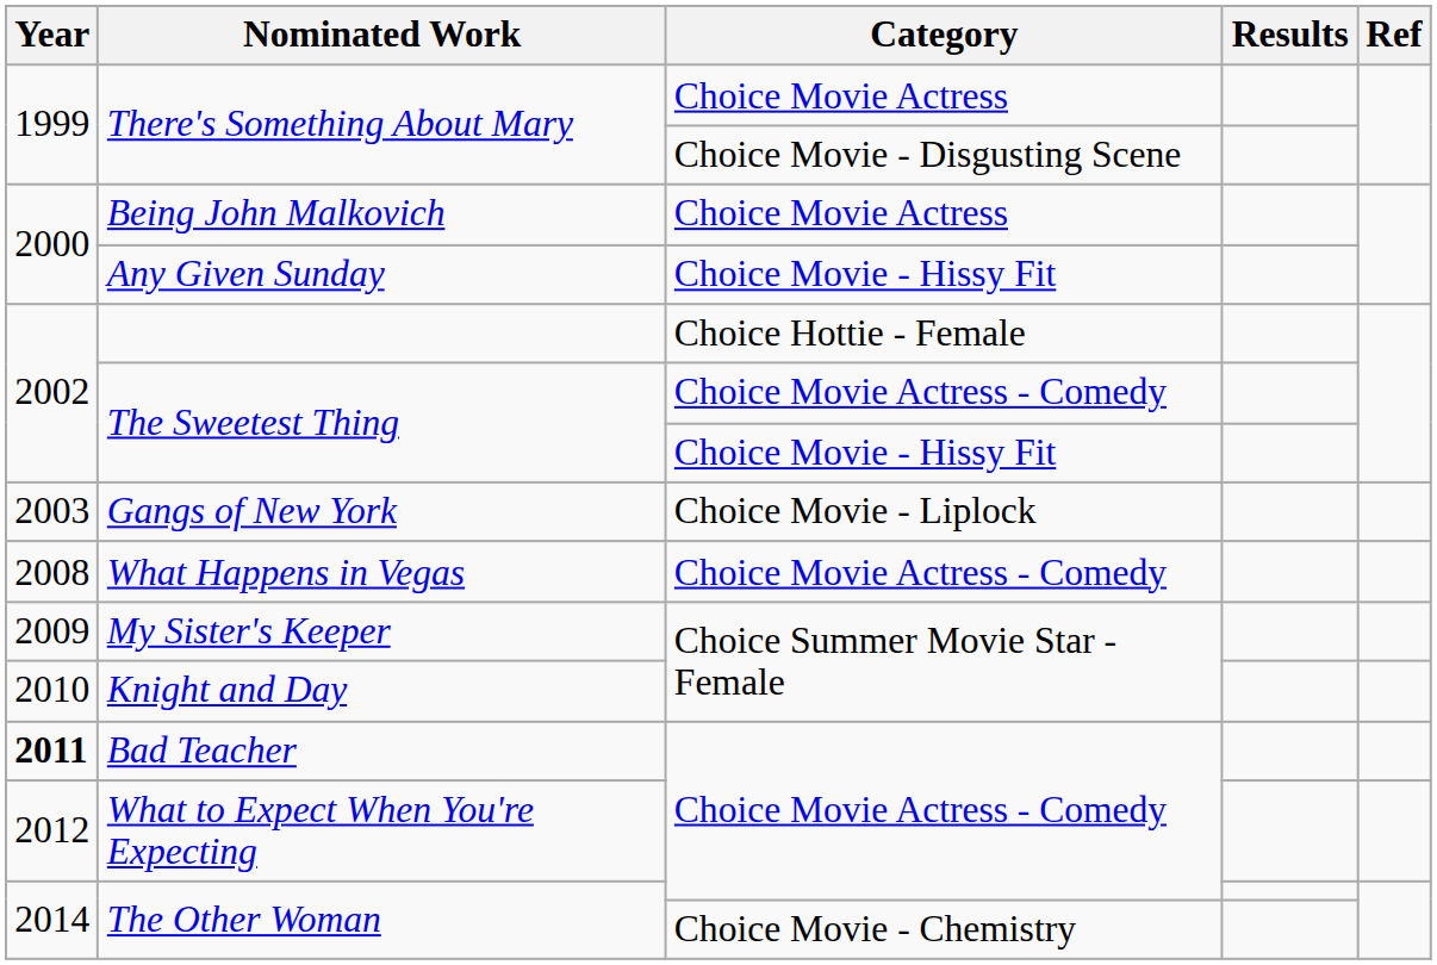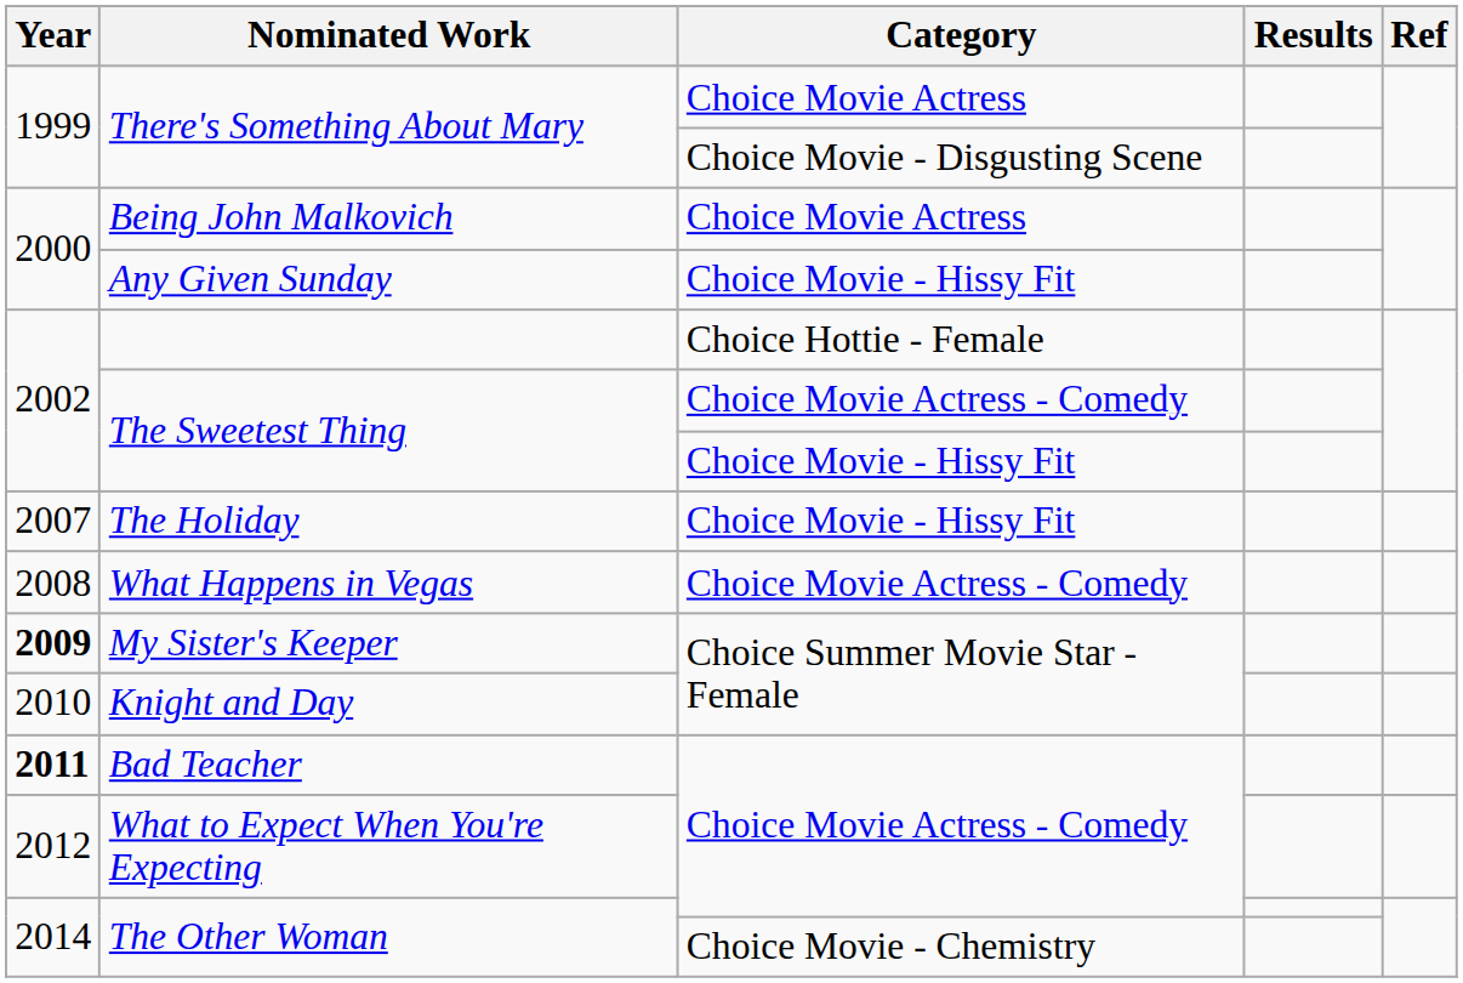 <table class="wikitable">
 <tr>
 <th scope="col" style="width:1em;">Year</th>
 <th scope="col" style="width:35em;">Nominated Work</th>
 <th scope="col" style="width:35em;">Category</th>
 <th scope="col" style="width:1em;">Results</th>
 <th scope="col" style="width:1em;">Ref</th>
 </tr>
 <tr>
 <td rowspan="2">1999</td>
 <td rowspan="2"><em><a href='#'>There's Something About Mary</a></em></td>
 <td><a href='#'>Choice Movie Actress</a></td>
 <td></td>
 <td rowspan="2"></td>
 </tr>
 <tr>
 <td>Choice Movie - Disgusting Scene</td>
 <td></td>
 </tr>
 <tr>
 <td rowspan="2">2000</td>
 <td><em><a href='#'>Being John Malkovich</a></em></td>
 <td><a href='#'>Choice Movie Actress</a></td>
 <td></td>
 <td rowspan="2"></td>
 </tr>
 <tr>
 <td><em><a href='#'>Any Given Sunday</a></em></td>
 <td><a href='#'>Choice Movie - Hissy Fit</a></td>
 <td></td>
 </tr>
 <tr>
 <td rowspan="3">2002</td>
 <td></td>
 <td>Choice Hottie - Female</td>
 <td></td>
 <td rowspan="3"></td>
 </tr>
 <tr>
 <td rowspan="2"><em><a href='#'>The Sweetest Thing</a></em></td>
 <td><a href='#'>Choice Movie Actress - Comedy</a></td>
 <td></td>
 </tr>
 <tr>
 <td><a href='#'>Choice Movie - Hissy Fit</a></td>
 <td></td>
 </tr>
 <tr>
-<td>2003</td>
-<td><em><a href='#'>Gangs of New York</a></em></td>
-<td>Choice Movie - Liplock</td>
+<td>2007</td>
+<td><em><a href='#'>The Holiday</a></em></td>
+<td><a href='#'>Choice Movie - Hissy Fit</a></td>
 <td></td>
 <td></td>
 </tr>
 <tr>
 <td>2008</td>
 <td><em><a href='#'>What Happens in Vegas</a></em></td>
 <td><a href='#'>Choice Movie Actress - Comedy</a></td>
 <td></td>
 <td></td>
 </tr>
 <tr>
-<td>2009</td>
+<td><strong>2009</strong></td>
 <td><em><a href='#'>My Sister's Keeper</a></em></td>
 <td rowspan="2">Choice Summer Movie Star - Female</td>
 <td></td>
 <td></td>
 </tr>
 <tr>
 <td>2010</td>
 <td><em><a href='#'>Knight and Day</a></em></td>
 <td></td>
 <td></td>
 </tr>
 <tr>
 <td><strong>2011</strong></td>
 <td><em><a href='#'>Bad Teacher</a></em></td>
 <td rowspan="3"><a href='#'>Choice Movie Actress - Comedy</a></td>
 <td></td>
 <td></td>
 </tr>
 <tr>
 <td>2012</td>
 <td><em><a href='#'>What to Expect When You're Expecting</a></em></td>
 <td></td>
 <td></td>
 </tr>
 <tr>
 <td rowspan="2">2014</td>
 <td rowspan="2"><em><a href='#'>The Other Woman</a></em></td>
 <td></td>
 <td rowspan="2"></td>
 </tr>
 <tr>
 <td>Choice Movie - Chemistry</td>
 <td></td>
 </tr>
 </table>
